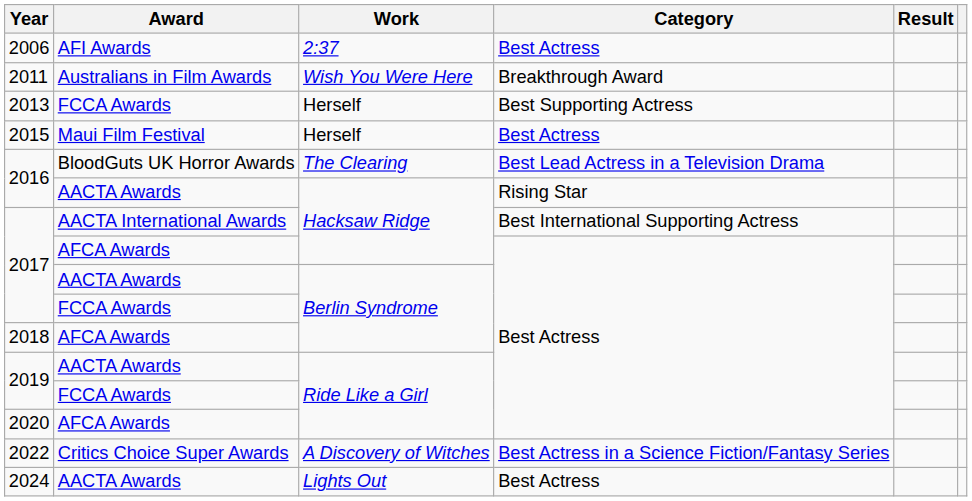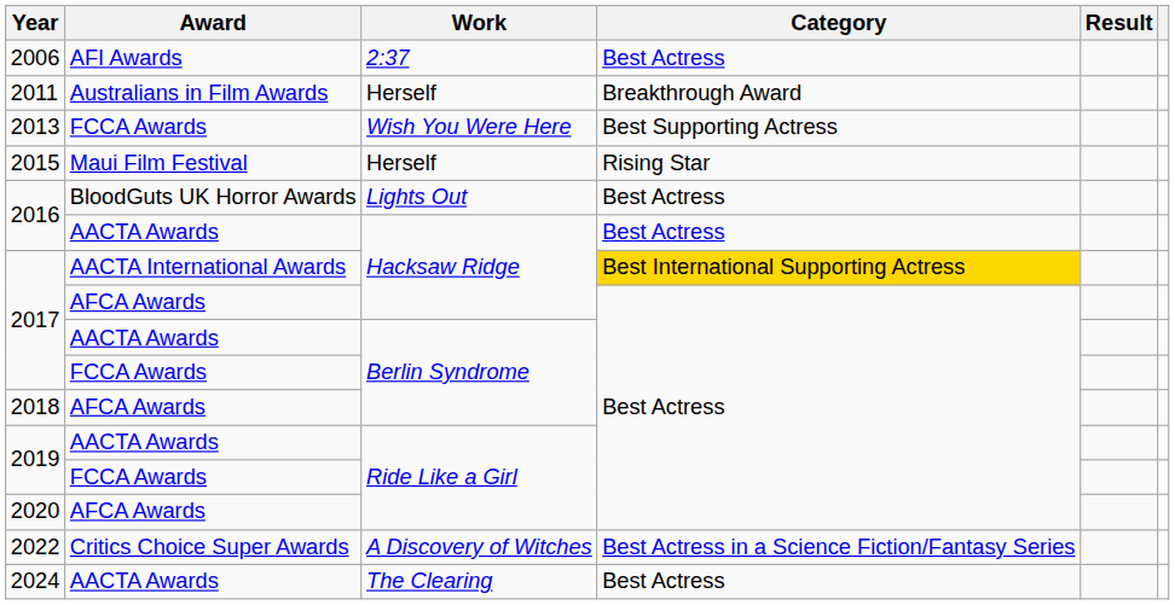 <table class="wikitable">
 <tr style="text-align:center;">
 <th scope="col">Year</th>
 <th scope="col">Award</th>
 <th scope="col">Work</th>
 <th scope="col">Category</th>
 <th scope="col">Result</th>
 <th scope="col"></th>
 </tr>
 <tr>
 <td>2006</td>
 <td><a href='#'>AFI Awards</a></td>
 <td><em><a href='#'>2:37</a></em></td>
 <td><a href='#'>Best Actress</a></td>
 <td></td>
 <td></td>
 </tr>
 <tr>
 <td>2011</td>
 <td><a href='#'>Australians in Film Awards</a></td>
-<td><em><a href='#'>Wish You Were Here</a></em></td>
+<td>Herself</td>
 <td>Breakthrough Award</td>
 <td></td>
 <td></td>
 </tr>
 <tr>
 <td>2013</td>
 <td><a href='#'>FCCA Awards</a></td>
-<td>Herself</td>
+<td><em><a href='#'>Wish You Were Here</a></em></td>
 <td>Best Supporting Actress</td>
 <td></td>
 <td></td>
 </tr>
 <tr>
 <td>2015</td>
 <td><a href='#'>Maui Film Festival</a></td>
 <td>Herself</td>
-<td><a href='#'>Best Actress</a></td>
+<td>Rising Star</td>
 <td></td>
 <td></td>
 </tr>
 <tr>
 <td rowspan=2>2016</td>
 <td>BloodGuts UK Horror Awards</td>
-<td><em><a href='#'>The Clearing</a></em></td>
-<td><a href='#'>Best Lead Actress in a Television Drama</a></td>
+<td><em><a href='#'>Lights Out</a></em></td>
+<td>Best Actress</td>
 <td></td>
 <td></td>
 </tr>
 <tr>
 <td><a href='#'>AACTA Awards</a></td>
 <td rowspan="3"><em><a href='#'>Hacksaw Ridge</a></em></td>
-<td>Rising Star</td>
+<td><a href='#'>Best Actress</a></td>
 <td></td>
 <td></td>
 </tr>
 <tr>
 <td rowspan=4>2017</td>
 <td><a href='#'>AACTA International Awards</a></td>
-<td>Best International Supporting Actress</td>
+<td style="background: gold;">Best International Supporting Actress</td>
 <td></td>
 <td></td>
 </tr>
 <tr>
 <td><a href='#'>AFCA Awards</a></td>
 <td rowspan="7">Best Actress</td>
 <td></td>
 <td></td>
 </tr>
 <tr>
 <td><a href='#'>AACTA Awards</a></td>
 <td rowspan="3"><em><a href='#'>Berlin Syndrome</a></em></td>
 <td></td>
 <td></td>
 </tr>
 <tr>
 <td><a href='#'>FCCA Awards</a></td>
 <td></td>
 <td></td>
 </tr>
 <tr>
 <td>2018</td>
 <td><a href='#'>AFCA Awards</a></td>
 <td></td>
 <td></td>
 </tr>
 <tr>
 <td rowspan=2>2019</td>
 <td><a href='#'>AACTA Awards</a></td>
 <td rowspan="3"><em><a href='#'>Ride Like a Girl</a></em></td>
 <td></td>
 <td></td>
 </tr>
 <tr>
 <td><a href='#'>FCCA Awards</a></td>
 <td></td>
 <td></td>
 </tr>
 <tr>
 <td>2020</td>
 <td><a href='#'>AFCA Awards</a></td>
 <td></td>
 <td></td>
 </tr>
 <tr>
 <td>2022</td>
 <td><a href='#'>Critics Choice Super Awards</a></td>
 <td><em><a href='#'>A Discovery of Witches</a></em></td>
 <td><a href='#'>Best Actress in a Science Fiction/Fantasy Series</a></td>
 <td></td>
 <td></td>
 </tr>
 <tr>
 <td>2024</td>
 <td><a href='#'>AACTA Awards</a></td>
-<td><em><a href='#'>Lights Out</a></em></td>
+<td><em><a href='#'>The Clearing</a></em></td>
 <td>Best Actress</td>
 <td></td>
 <td></td>
 </tr>
 </table>
